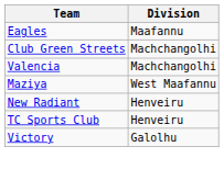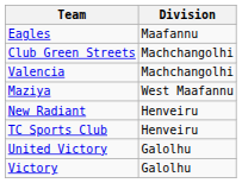 <table class="wikitable sortable" style="text-align: left;">
 <tr>
 <th>Team</th>
 <th>Division</th>
 </tr>
 <tr>
 <td><a href='#'>Eagles</a></td>
 <td>Maafannu</td>
 </tr>
 <tr>
 <td><a href='#'>Club Green Streets</a></td>
 <td>Machchangolhi</td>
 </tr>
 <tr>
 <td><a href='#'>Valencia</a></td>
 <td>Machchangolhi</td>
 </tr>
 <tr>
 <td><a href='#'>Maziya</a></td>
 <td>West Maafannu</td>
 </tr>
 <tr>
 <td><a href='#'>New Radiant</a></td>
 <td>Henveiru</td>
 </tr>
 <tr>
 <td><a href='#'>TC Sports Club</a></td>
 <td>Henveiru</td>
 </tr>
 <tr>
+<td><a href='#'>United Victory</a></td>
+<td>Galolhu</td>
+</tr>
+<tr>
 <td><a href='#'>Victory</a></td>
 <td>Galolhu</td>
 </tr>
 </table>
